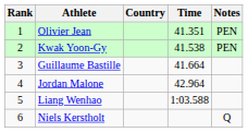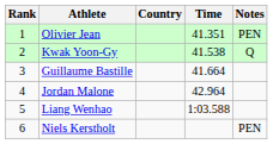 <table class="wikitable sortable" style="text-align:center">
 <tr>
 <th>Rank</th>
 <th>Athlete</th>
 <th>Country</th>
 <th>Time</th>
 <th>Notes</th>
 </tr>
 <tr bgcolor=ccffcc>
 <td>1</td>
 <td align=left><a href='#'>Olivier Jean</a></td>
 <td align=left></td>
 <td>41.351</td>
 <td>PEN</td>
 </tr>
 <tr bgcolor=ccffcc>
 <td>2</td>
 <td align=left><a href='#'>Kwak Yoon-Gy</a></td>
 <td align=left></td>
 <td>41.538</td>
-<td>PEN</td>
+<td>Q</td>
 </tr>
 <tr>
 <td>3</td>
 <td align=left><a href='#'>Guillaume Bastille</a></td>
 <td align=left></td>
 <td>41.664</td>
 <td></td>
 </tr>
 <tr>
 <td>4</td>
 <td align=left><a href='#'>Jordan Malone</a></td>
 <td align=left></td>
 <td>42.964</td>
 <td></td>
 </tr>
 <tr>
 <td>5</td>
 <td align=left><a href='#'>Liang Wenhao</a></td>
 <td align=left></td>
 <td>1:03.588</td>
 <td></td>
 </tr>
 <tr>
 <td>6</td>
 <td align=left><a href='#'>Niels Kerstholt</a></td>
 <td align=left></td>
 <td></td>
-<td>Q</td>
+<td>PEN</td>
 </tr>
 </table>
